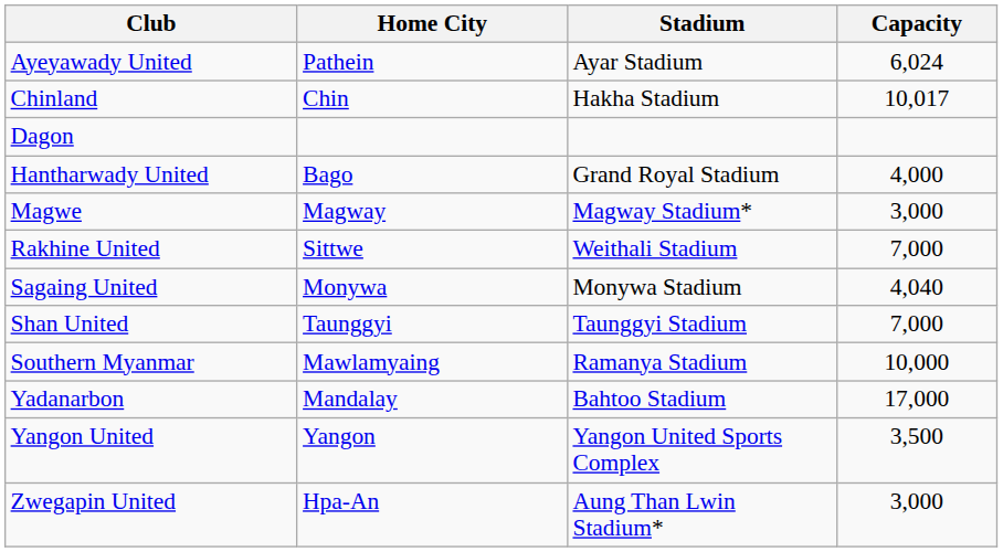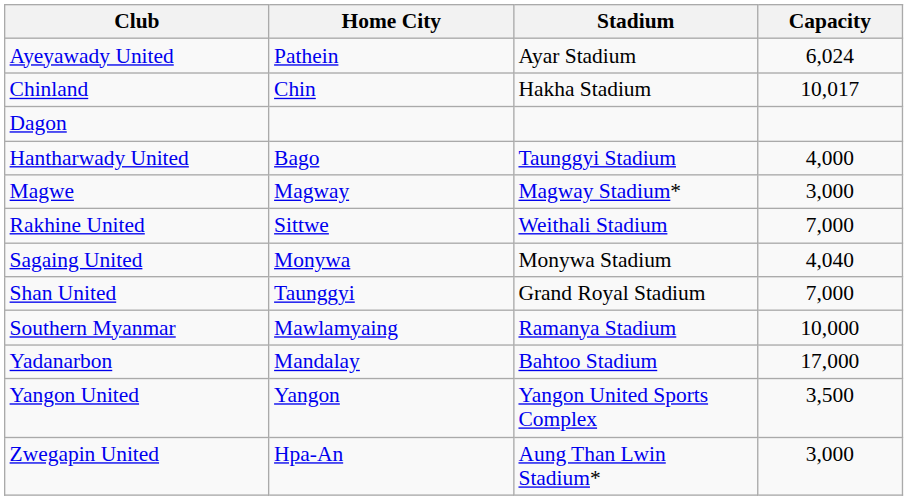 <table class="wikitable">
 <tr>
 <th style="width:190px;">Club</th>
 <th style="width:175px;">Home City</th>
 <th style="width:175px;">Stadium</th>
 <th style="width:100px;">Capacity</th>
 </tr>
 <tr style="vertical-align:top;">
 <td><a href='#'>Ayeyawady United</a></td>
 <td><a href='#'>Pathein</a></td>
 <td>Ayar Stadium</td>
 <td align="center">6,024</td>
 </tr>
 <tr style="vertical-align:top;">
 <td><a href='#'>Chinland</a></td>
 <td><a href='#'>Chin</a></td>
 <td>Hakha Stadium</td>
 <td align="center">10,017</td>
 </tr>
 <tr style="vertical-align:top;">
 <td><a href='#'>Dagon</a></td>
 <td></td>
 <td></td>
 <td align="center"></td>
 </tr>
 <tr style="vertical-align:top;">
 <td><a href='#'>Hantharwady United</a></td>
 <td><a href='#'>Bago</a></td>
-<td>Grand Royal Stadium</td>
+<td><a href='#'>Taunggyi Stadium</a></td>
 <td align="center">4,000</td>
 </tr>
 <tr style="vertical-align:top;">
 <td><a href='#'>Magwe</a></td>
 <td><a href='#'>Magway</a></td>
 <td><a href='#'>Magway Stadium</a>*</td>
 <td align="center">3,000</td>
 </tr>
 <tr style="vertical-align:top;">
 <td><a href='#'>Rakhine United</a></td>
 <td><a href='#'>Sittwe</a></td>
 <td><a href='#'>Weithali Stadium</a></td>
 <td align="center">7,000</td>
 </tr>
 <tr style="vertical-align:top;">
 <td><a href='#'>Sagaing United</a></td>
 <td><a href='#'>Monywa</a></td>
 <td>Monywa Stadium</td>
 <td align="center">4,040</td>
 </tr>
 <tr style="vertical-align:top;">
 <td><a href='#'>Shan United</a></td>
 <td><a href='#'>Taunggyi</a></td>
-<td><a href='#'>Taunggyi Stadium</a></td>
+<td>Grand Royal Stadium</td>
 <td align="center">7,000</td>
 </tr>
 <tr style="vertical-align:top;">
 <td><a href='#'>Southern Myanmar</a></td>
 <td><a href='#'>Mawlamyaing</a></td>
 <td><a href='#'>Ramanya Stadium</a></td>
 <td align="center">10,000</td>
 </tr>
 <tr style="vertical-align:top;">
 <td><a href='#'>Yadanarbon</a></td>
 <td><a href='#'>Mandalay</a></td>
 <td><a href='#'>Bahtoo Stadium</a></td>
 <td align="center">17,000</td>
 </tr>
 <tr style="vertical-align:top;">
 <td><a href='#'>Yangon United</a></td>
 <td><a href='#'>Yangon</a></td>
 <td><a href='#'>Yangon United Sports Complex</a></td>
 <td align="center">3,500</td>
 </tr>
 <tr style="vertical-align:top;">
 <td><a href='#'>Zwegapin United</a></td>
 <td><a href='#'>Hpa-An</a></td>
 <td><a href='#'>Aung Than Lwin Stadium</a>*</td>
 <td align="center">3,000</td>
 </tr>
 </table>
